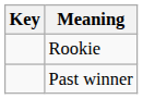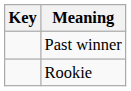 <table class="wikitable" style="font-size: 85%;">
 <tr>
 <th>Key</th>
 <th>Meaning</th>
 </tr>
 <tr>
 <td align="center"><strong></strong></td>
-<td>Rookie</td>
+<td>Past winner</td>
 </tr>
 <tr>
 <td align="center"><strong></strong></td>
-<td>Past winner</td>
+<td>Rookie</td>
 </tr>
 </table>
